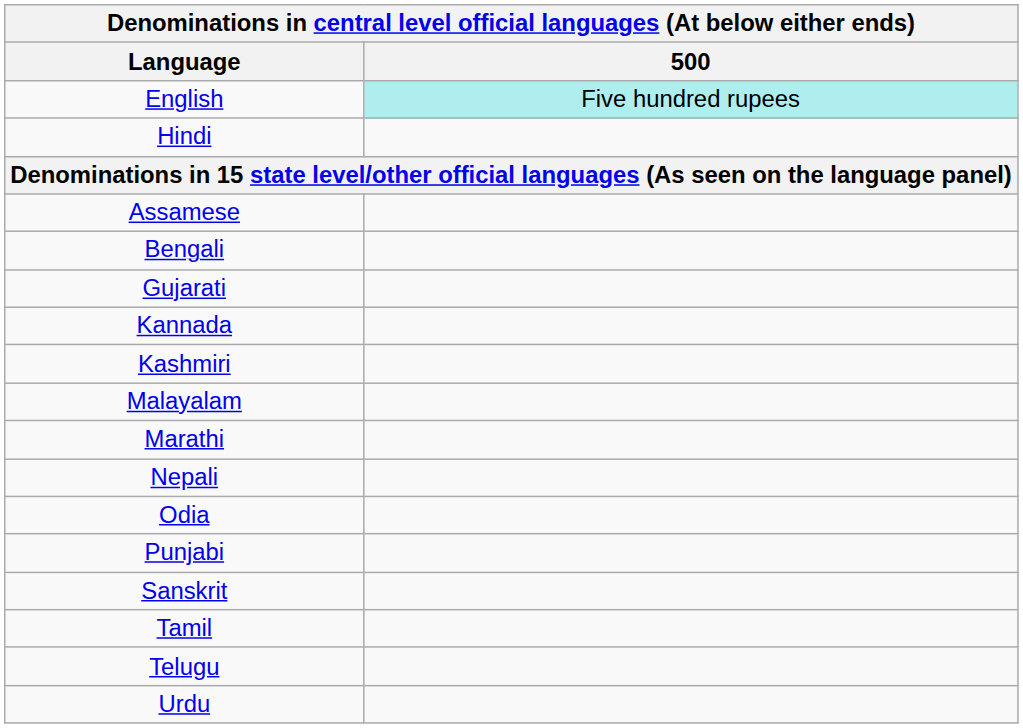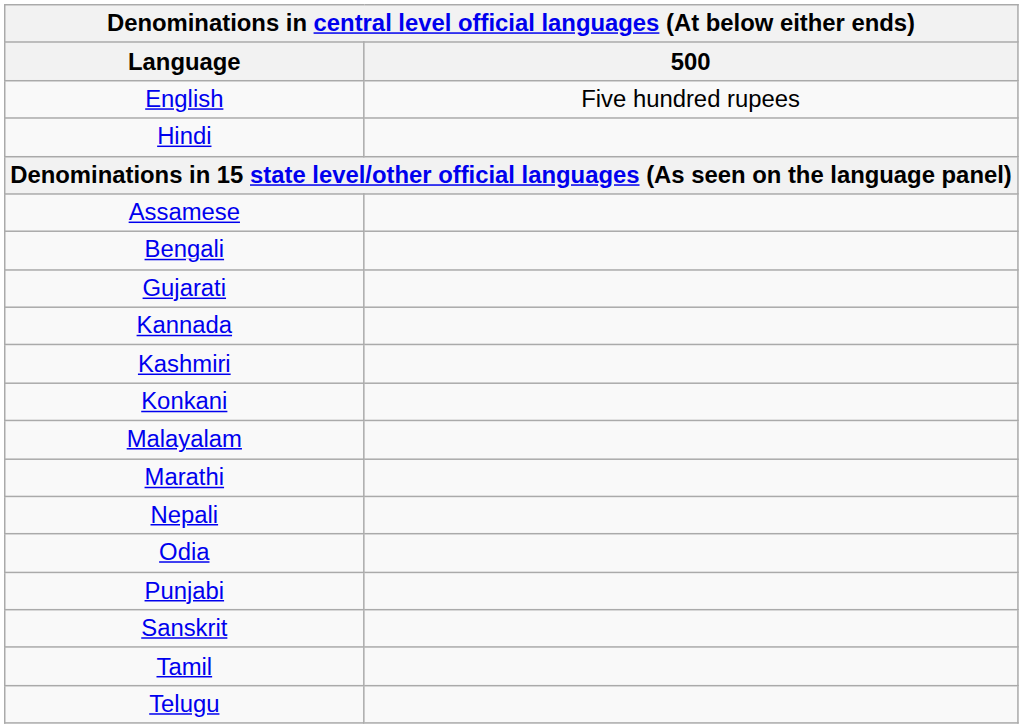 <table class="wikitable" style="text-align:center">
 <tr>
 <th colspan="2">Denominations in <a href='#'>central level official languages</a> (At below either ends)</th>
 </tr>
 <tr>
 <th>Language</th>
 <th>500</th>
 </tr>
 <tr>
 <td><a href='#'>English</a></td>
-<td style="background: paleturquoise;">Five hundred rupees</td>
+<td>Five hundred rupees</td>
 </tr>
 <tr>
 <td><a href='#'>Hindi</a></td>
 <td></td>
 </tr>
 <tr>
 <th colspan="2">Denominations in 15 <a href='#'>state level/other official languages</a> (As seen on the language panel)</th>
 </tr>
 <tr>
 <td><a href='#'>Assamese</a></td>
 <td></td>
 </tr>
 <tr>
 <td><a href='#'>Bengali</a></td>
 <td></td>
 </tr>
 <tr>
 <td><a href='#'>Gujarati</a></td>
 <td></td>
 </tr>
 <tr>
 <td><a href='#'>Kannada</a></td>
 <td></td>
 </tr>
 <tr>
 <td><a href='#'>Kashmiri</a></td>
+<td></td>
+</tr>
+<tr>
+<td><a href='#'>Konkani</a></td>
 <td></td>
 </tr>
 <tr>
 <td><a href='#'>Malayalam</a></td>
 <td></td>
 </tr>
 <tr>
 <td><a href='#'>Marathi</a></td>
 <td></td>
 </tr>
 <tr>
 <td><a href='#'>Nepali</a></td>
 <td></td>
 </tr>
 <tr>
 <td><a href='#'>Odia</a></td>
 <td></td>
 </tr>
 <tr>
 <td><a href='#'>Punjabi</a></td>
 <td></td>
 </tr>
 <tr>
 <td><a href='#'>Sanskrit</a></td>
 <td></td>
 </tr>
 <tr>
 <td><a href='#'>Tamil</a></td>
 <td></td>
 </tr>
 <tr>
 <td><a href='#'>Telugu</a></td>
 <td></td>
 </tr>
-<tr>
-<td><a href='#'>Urdu</a></td>
-<td></td>
-</tr>
 </table>
